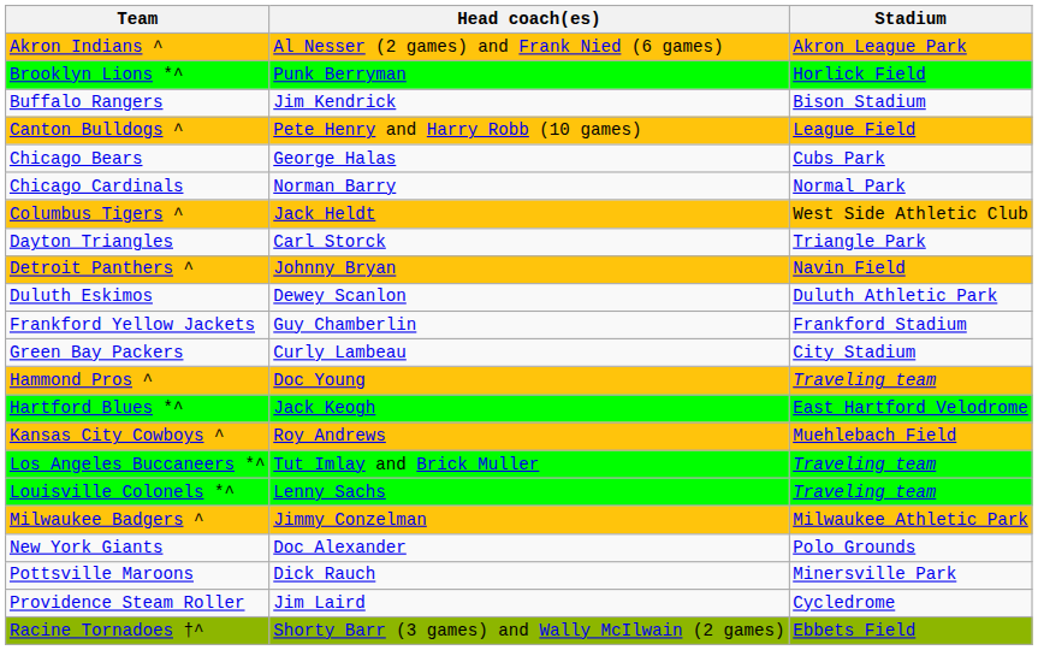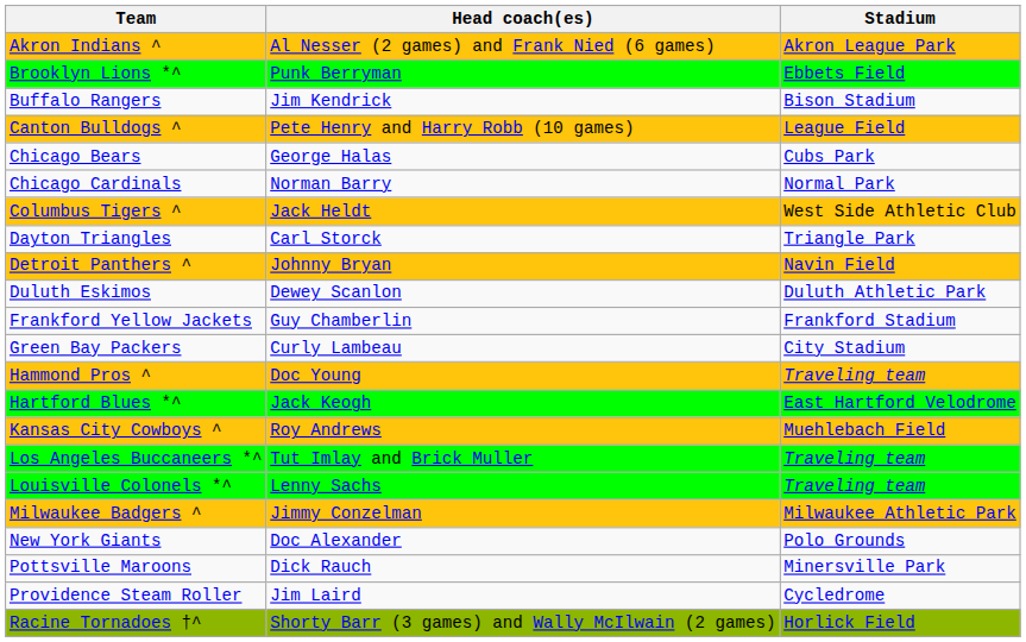 <table class="wikitable">
 <tr>
 <th>Team</th>
 <th>Head coach(es)</th>
 <th>Stadium</th>
 </tr>
 <tr style="background-color:#FFC40C;">
 <td><a href='#'>Akron Indians</a> ^</td>
 <td><a href='#'>Al Nesser</a> (2 games)  and <a href='#'>Frank Nied</a> (6 games)</td>
 <td><a href='#'>Akron League Park</a></td>
 </tr>
 <tr style="background-color:#00FF00;">
 <td><a href='#'>Brooklyn Lions</a> *^</td>
 <td><a href='#'>Punk Berryman</a></td>
-<td><a href='#'>Horlick Field</a></td>
+<td><a href='#'>Ebbets Field</a></td>
 </tr>
 <tr>
 <td><a href='#'>Buffalo Rangers</a></td>
 <td><a href='#'>Jim Kendrick</a></td>
 <td><a href='#'>Bison Stadium</a></td>
 </tr>
 <tr style="background-color:#FFC40C;">
 <td><a href='#'>Canton Bulldogs</a> ^</td>
 <td><a href='#'>Pete Henry</a> and <a href='#'>Harry Robb</a> (10 games)</td>
 <td><a href='#'>League Field</a></td>
 </tr>
 <tr>
 <td><a href='#'>Chicago Bears</a></td>
 <td><a href='#'>George Halas</a></td>
 <td><a href='#'>Cubs Park</a></td>
 </tr>
 <tr>
 <td><a href='#'>Chicago Cardinals</a></td>
 <td><a href='#'>Norman Barry</a></td>
 <td><a href='#'>Normal Park</a></td>
 </tr>
 <tr style="background-color:#FFC40C;">
 <td><a href='#'>Columbus Tigers</a> ^</td>
 <td><a href='#'>Jack Heldt</a></td>
 <td>West Side Athletic Club</td>
 </tr>
 <tr>
 <td><a href='#'>Dayton Triangles</a></td>
 <td><a href='#'>Carl Storck</a></td>
 <td><a href='#'>Triangle Park</a></td>
 </tr>
 <tr style="background-color:#FFC40C;">
 <td><a href='#'>Detroit Panthers</a> ^</td>
 <td><a href='#'>Johnny Bryan</a></td>
 <td><a href='#'>Navin Field</a></td>
 </tr>
 <tr>
 <td><a href='#'>Duluth Eskimos</a></td>
 <td><a href='#'>Dewey Scanlon</a></td>
 <td><a href='#'>Duluth Athletic Park</a></td>
 </tr>
 <tr>
 <td><a href='#'>Frankford Yellow Jackets</a></td>
 <td><a href='#'>Guy Chamberlin</a></td>
 <td><a href='#'>Frankford Stadium</a></td>
 </tr>
 <tr>
 <td><a href='#'>Green Bay Packers</a></td>
 <td><a href='#'>Curly Lambeau</a></td>
 <td><a href='#'>City Stadium</a></td>
 </tr>
 <tr style="background-color:#FFC40C;">
 <td><a href='#'>Hammond Pros</a> ^</td>
 <td><a href='#'>Doc Young</a></td>
 <td><em><a href='#'>Traveling team</a></em></td>
 </tr>
 <tr style="background-color:#00FF00;">
 <td><a href='#'>Hartford Blues</a> *^</td>
 <td><a href='#'>Jack Keogh</a></td>
 <td><a href='#'>East Hartford Velodrome</a></td>
 </tr>
 <tr style="background-color:#FFC40C;">
 <td><a href='#'>Kansas City Cowboys</a> ^</td>
 <td><a href='#'>Roy Andrews</a></td>
 <td><a href='#'>Muehlebach Field</a></td>
 </tr>
 <tr style="background-color:#00FF00;">
 <td><a href='#'>Los Angeles Buccaneers</a> *^</td>
 <td><a href='#'>Tut Imlay</a> and <a href='#'>Brick Muller</a></td>
 <td><em><a href='#'>Traveling team</a></em></td>
 </tr>
 <tr style="background-color:#00FF00;">
 <td><a href='#'>Louisville Colonels</a> *^</td>
 <td><a href='#'>Lenny Sachs</a></td>
 <td><em><a href='#'>Traveling team</a></em></td>
 </tr>
 <tr style="background-color:#FFC40C;">
 <td><a href='#'>Milwaukee Badgers</a> ^</td>
 <td><a href='#'>Jimmy Conzelman</a></td>
 <td><a href='#'>Milwaukee Athletic Park</a></td>
 </tr>
 <tr>
 <td><a href='#'>New York Giants</a></td>
 <td><a href='#'>Doc Alexander</a></td>
 <td><a href='#'>Polo Grounds</a></td>
 </tr>
 <tr>
 <td><a href='#'>Pottsville Maroons</a></td>
 <td><a href='#'>Dick Rauch</a></td>
 <td><a href='#'>Minersville Park</a></td>
 </tr>
 <tr>
 <td><a href='#'>Providence Steam Roller</a></td>
 <td><a href='#'>Jim Laird</a></td>
 <td><a href='#'>Cycledrome</a></td>
 </tr>
 <tr style="background-color:#8DB600;">
 <td><a href='#'>Racine Tornadoes</a> †^</td>
 <td><a href='#'>Shorty Barr</a> (3 games) and <a href='#'>Wally McIlwain</a> (2 games)</td>
-<td><a href='#'>Ebbets Field</a></td>
+<td><a href='#'>Horlick Field</a></td>
 </tr>
 </table>
